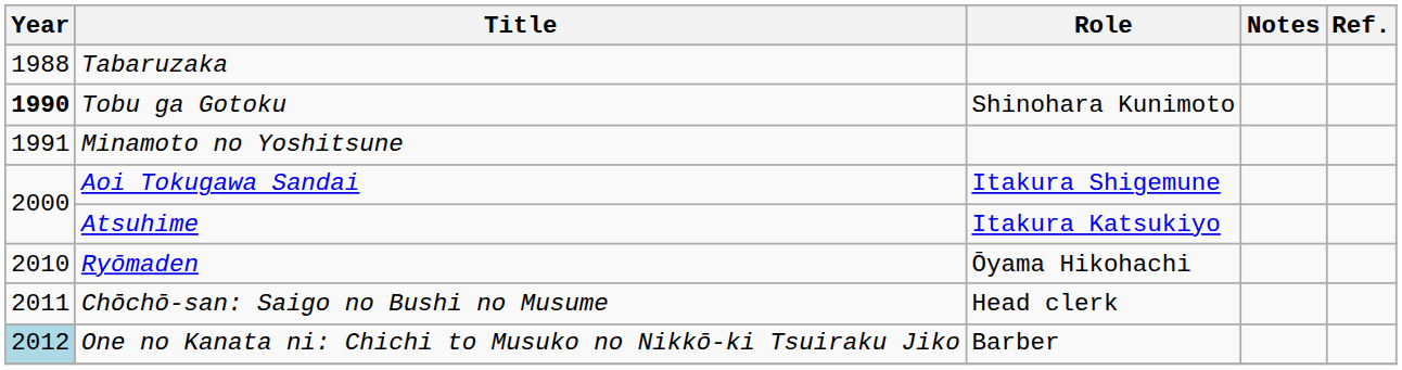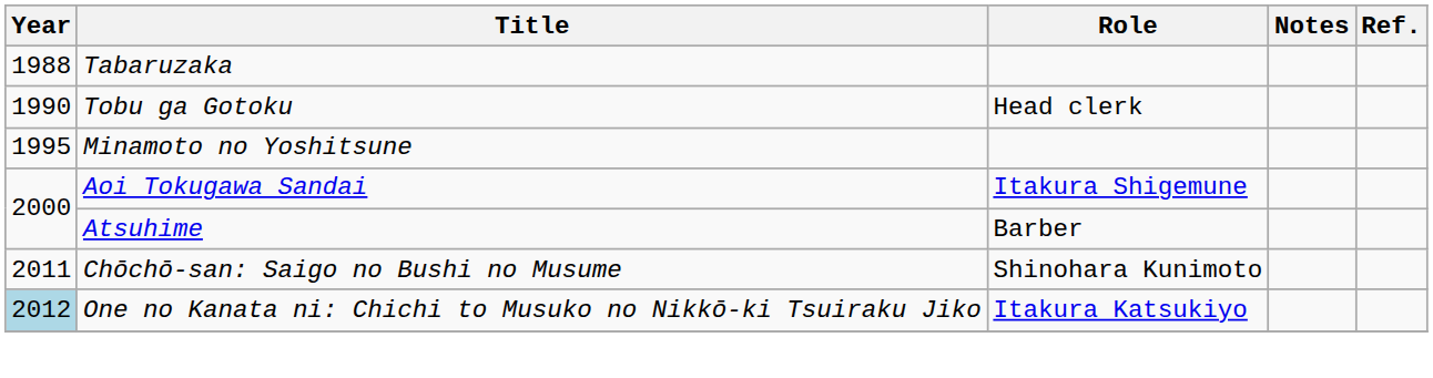 <table class="wikitable">
 <tr>
 <th>Year</th>
 <th>Title</th>
 <th>Role</th>
 <th>Notes</th>
 <th>Ref.</th>
 </tr>
 <tr>
 <td>1988</td>
 <td><em>Tabaruzaka</em></td>
 <td></td>
 <td></td>
 <td></td>
 </tr>
 <tr>
-<td><strong>1990</strong></td>
+<td>1990</td>
 <td><em>Tobu ga Gotoku</em></td>
-<td>Shinohara Kunimoto</td>
+<td>Head clerk</td>
 <td></td>
 <td></td>
 </tr>
 <tr>
-<td>1991</td>
+<td>1995</td>
 <td><em>Minamoto no Yoshitsune</em></td>
 <td></td>
 <td></td>
 <td></td>
 </tr>
 <tr>
 <td rowspan="2">2000</td>
 <td><em><a href='#'>Aoi Tokugawa Sandai</a></em></td>
 <td><a href='#'>Itakura Shigemune</a></td>
 <td></td>
 <td></td>
 </tr>
 <tr>
 <td><em><a href='#'>Atsuhime</a></em></td>
-<td><a href='#'>Itakura Katsukiyo</a></td>
-<td></td>
-<td></td>
-</tr>
-<tr>
-<td>2010</td>
-<td><em><a href='#'>Ryōmaden</a></em></td>
-<td>Ōyama Hikohachi</td>
+<td>Barber</td>
 <td></td>
 <td></td>
 </tr>
 <tr>
 <td>2011</td>
 <td><em>Chōchō-san: Saigo no Bushi no Musume</em></td>
-<td>Head clerk</td>
+<td>Shinohara Kunimoto</td>
 <td></td>
 <td></td>
 </tr>
 <tr>
 <td style="background: lightblue;">2012</td>
 <td><em>One no Kanata ni: Chichi to Musuko no Nikkō-ki Tsuiraku Jiko</em></td>
-<td>Barber</td>
+<td><a href='#'>Itakura Katsukiyo</a></td>
 <td></td>
 <td></td>
 </tr>
 <tr>
 </tr>
 </table>
